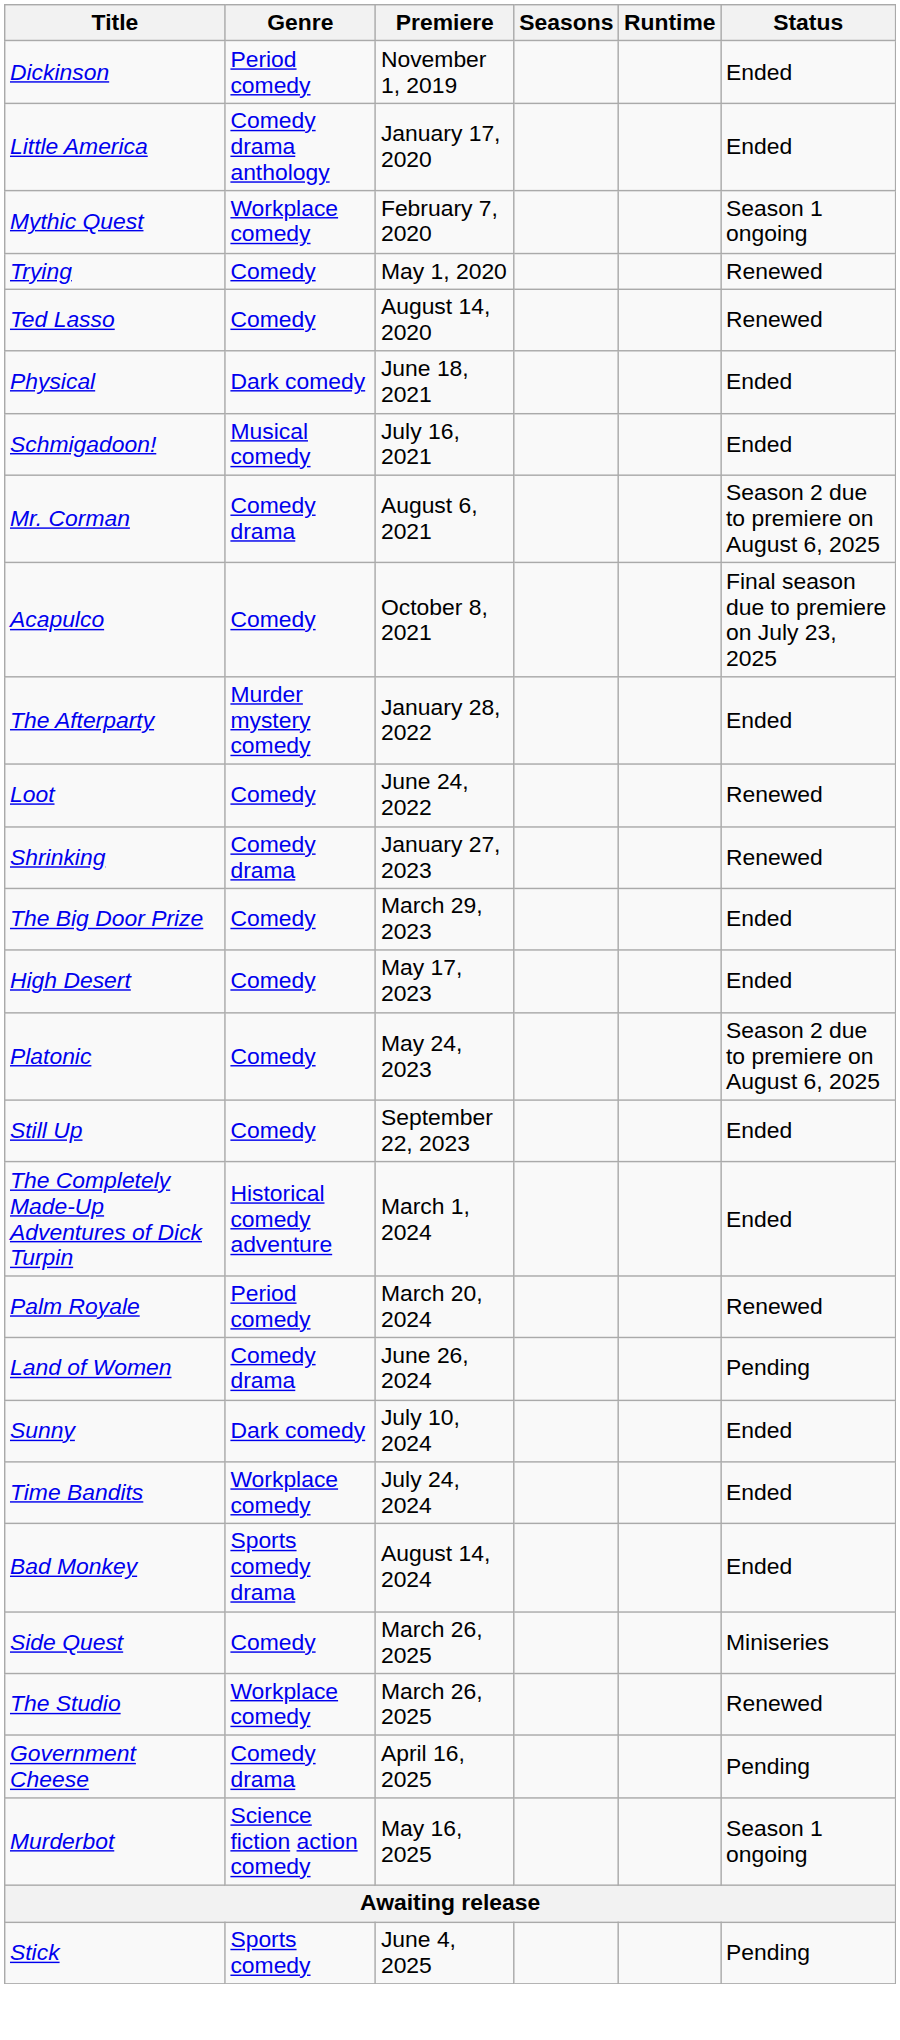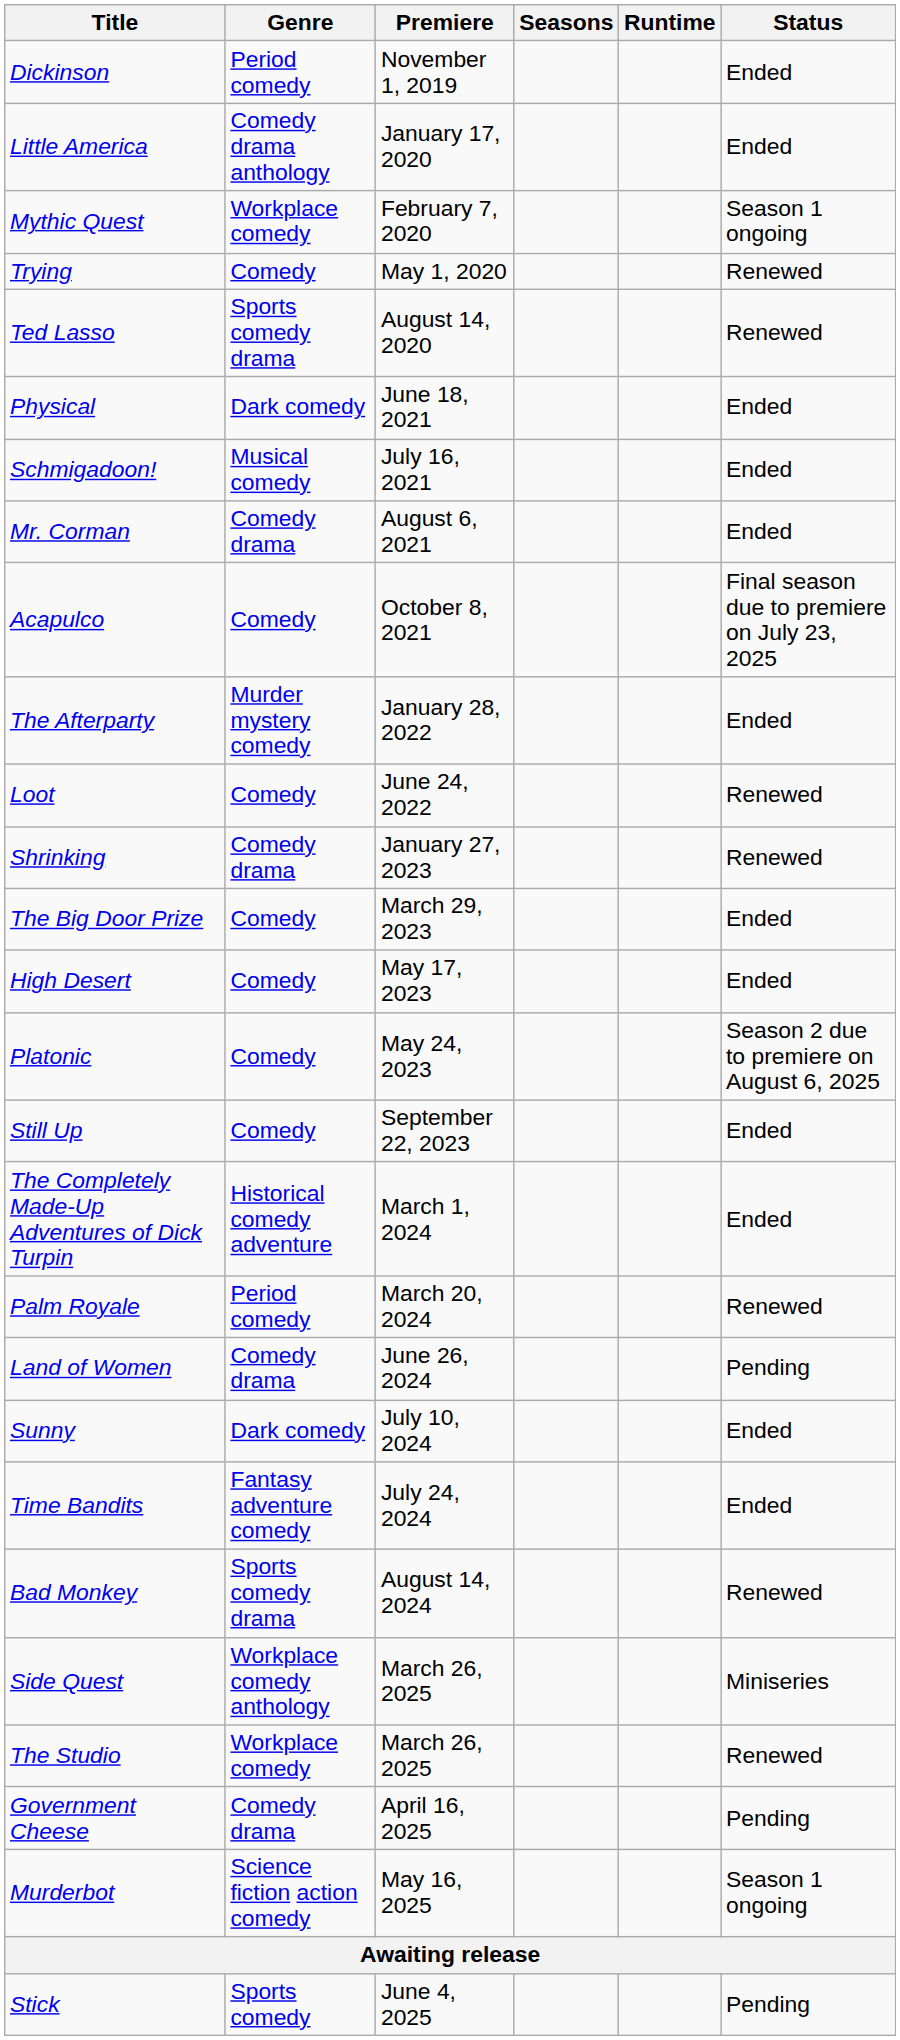 <table class="wikitable sortable" style="width:100%">
 <tr>
 <th>Title</th>
 <th>Genre</th>
 <th>Premiere</th>
 <th>Seasons</th>
 <th>Runtime</th>
 <th>Status</th>
 </tr>
 <tr>
 <td><em><a href='#'>Dickinson</a></em></td>
 <td><a href='#'>Period</a> <a href='#'>comedy</a></td>
 <td>November 1, 2019</td>
 <td></td>
 <td></td>
 <td>Ended</td>
 </tr>
 <tr>
 <td><em><a href='#'>Little America</a></em></td>
 <td><a href='#'>Comedy drama</a> <a href='#'>anthology</a></td>
 <td>January 17, 2020</td>
 <td></td>
 <td></td>
 <td>Ended</td>
 </tr>
 <tr>
 <td><em><a href='#'>Mythic Quest</a></em></td>
 <td><a href='#'>Workplace comedy</a></td>
 <td>February 7, 2020</td>
 <td></td>
 <td></td>
 <td>Season 1 ongoing</td>
 </tr>
 <tr>
 <td><em><a href='#'>Trying</a></em></td>
 <td><a href='#'>Comedy</a></td>
 <td>May 1, 2020</td>
 <td></td>
 <td></td>
 <td>Renewed</td>
 </tr>
 <tr>
 <td><em><a href='#'>Ted Lasso</a></em></td>
-<td><a href='#'>Comedy</a></td>
+<td><a href='#'>Sports</a> <a href='#'>comedy drama</a></td>
 <td>August 14, 2020</td>
 <td></td>
 <td></td>
 <td>Renewed</td>
 </tr>
 <tr>
 <td><em><a href='#'>Physical</a></em></td>
 <td><a href='#'>Dark comedy</a></td>
 <td>June 18, 2021</td>
 <td></td>
 <td></td>
 <td>Ended</td>
 </tr>
 <tr>
 <td><em><a href='#'>Schmigadoon!</a></em></td>
 <td><a href='#'>Musical</a> <a href='#'>comedy</a></td>
 <td>July 16, 2021</td>
 <td></td>
 <td></td>
 <td>Ended</td>
 </tr>
 <tr>
 <td><em><a href='#'>Mr. Corman</a></em></td>
 <td><a href='#'>Comedy drama</a></td>
 <td>August 6, 2021</td>
 <td></td>
 <td></td>
-<td>Season 2 due to premiere on August 6, 2025</td>
+<td>Ended</td>
 </tr>
 <tr>
 <td><em><a href='#'>Acapulco</a></em></td>
 <td><a href='#'>Comedy</a></td>
 <td>October 8, 2021</td>
 <td></td>
 <td></td>
 <td>Final season due to premiere on July 23, 2025</td>
 </tr>
 <tr>
 <td><em><a href='#'>The Afterparty</a></em></td>
 <td><a href='#'>Murder mystery</a> <a href='#'>comedy</a></td>
 <td>January 28, 2022</td>
 <td></td>
 <td></td>
 <td>Ended</td>
 </tr>
 <tr>
 <td><em><a href='#'>Loot</a></em></td>
 <td><a href='#'>Comedy</a></td>
 <td>June 24, 2022</td>
 <td></td>
 <td></td>
 <td>Renewed</td>
 </tr>
 <tr>
 <td><em><a href='#'>Shrinking</a></em></td>
 <td><a href='#'>Comedy drama</a></td>
 <td>January 27, 2023</td>
 <td></td>
 <td></td>
 <td>Renewed</td>
 </tr>
 <tr>
 <td><em><a href='#'>The Big Door Prize</a></em></td>
 <td><a href='#'>Comedy</a></td>
 <td>March 29, 2023</td>
 <td></td>
 <td></td>
 <td>Ended</td>
 </tr>
 <tr>
 <td><em><a href='#'>High Desert</a></em></td>
 <td><a href='#'>Comedy</a></td>
 <td>May 17, 2023</td>
 <td></td>
 <td></td>
 <td>Ended</td>
 </tr>
 <tr>
 <td><em><a href='#'>Platonic</a></em></td>
 <td><a href='#'>Comedy</a></td>
 <td>May 24, 2023</td>
 <td></td>
 <td></td>
 <td>Season 2 due to premiere on August 6, 2025</td>
 </tr>
 <tr>
 <td><em><a href='#'>Still Up</a></em></td>
 <td><a href='#'>Comedy</a></td>
 <td>September 22, 2023</td>
 <td></td>
 <td></td>
 <td>Ended</td>
 </tr>
 <tr>
 <td><em><a href='#'>The Completely Made-Up Adventures of Dick Turpin</a></em></td>
 <td><a href='#'>Historical comedy</a> <a href='#'>adventure</a></td>
 <td>March 1, 2024</td>
 <td></td>
 <td></td>
 <td>Ended</td>
 </tr>
 <tr>
 <td><em><a href='#'>Palm Royale</a></em></td>
 <td><a href='#'>Period comedy</a></td>
 <td>March 20, 2024</td>
 <td></td>
 <td></td>
 <td>Renewed</td>
 </tr>
 <tr>
 <td><em><a href='#'>Land of Women</a></em></td>
 <td><a href='#'>Comedy drama</a></td>
 <td>June 26, 2024</td>
 <td></td>
 <td></td>
 <td>Pending</td>
 </tr>
 <tr>
 <td><em><a href='#'>Sunny</a></em></td>
 <td><a href='#'>Dark comedy</a></td>
 <td>July 10, 2024</td>
 <td></td>
 <td></td>
 <td>Ended</td>
 </tr>
 <tr>
 <td><em><a href='#'>Time Bandits</a></em></td>
-<td><a href='#'>Workplace comedy</a></td>
+<td><a href='#'>Fantasy</a> <a href='#'>adventure</a> <a href='#'>comedy</a></td>
 <td>July 24, 2024</td>
 <td></td>
 <td></td>
 <td>Ended</td>
 </tr>
 <tr>
 <td><em><a href='#'>Bad Monkey</a></em></td>
 <td><a href='#'>Sports</a> <a href='#'>comedy drama</a></td>
 <td>August 14, 2024</td>
 <td></td>
 <td></td>
-<td>Ended</td>
+<td>Renewed</td>
 </tr>
 <tr>
 <td><em><a href='#'>Side Quest</a></em></td>
-<td><a href='#'>Comedy</a></td>
+<td><a href='#'>Workplace comedy</a> <a href='#'>anthology</a></td>
 <td>March 26, 2025</td>
 <td></td>
 <td></td>
 <td>Miniseries</td>
 </tr>
 <tr>
 <td><em><a href='#'>The Studio</a></em></td>
 <td><a href='#'>Workplace comedy</a></td>
 <td>March 26, 2025</td>
 <td></td>
 <td></td>
 <td>Renewed</td>
 </tr>
 <tr>
 <td><em><a href='#'>Government Cheese</a></em></td>
 <td><a href='#'>Comedy drama</a></td>
 <td>April 16, 2025</td>
 <td></td>
 <td></td>
 <td>Pending</td>
 </tr>
 <tr>
 <td><em><a href='#'>Murderbot</a></em></td>
 <td><a href='#'>Science fiction</a> <a href='#'>action comedy</a></td>
 <td>May 16, 2025</td>
 <td></td>
 <td></td>
 <td>Season 1 ongoing</td>
 </tr>
 <tr>
 <th colspan="6">Awaiting release</th>
 </tr>
 <tr>
 <td><em><a href='#'>Stick</a></em></td>
 <td><a href='#'>Sports comedy</a></td>
 <td>June 4, 2025</td>
 <td></td>
 <td></td>
 <td>Pending</td>
 </tr>
 </table>
